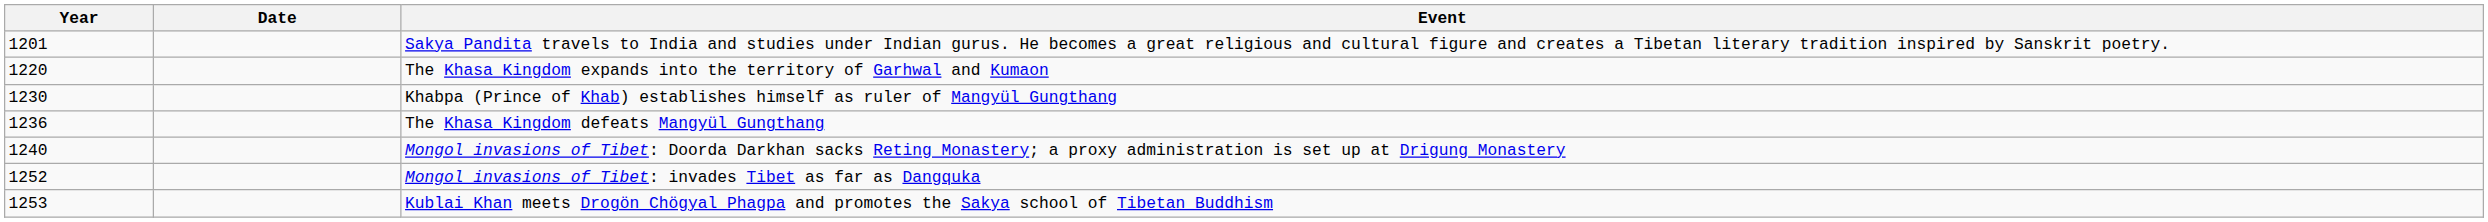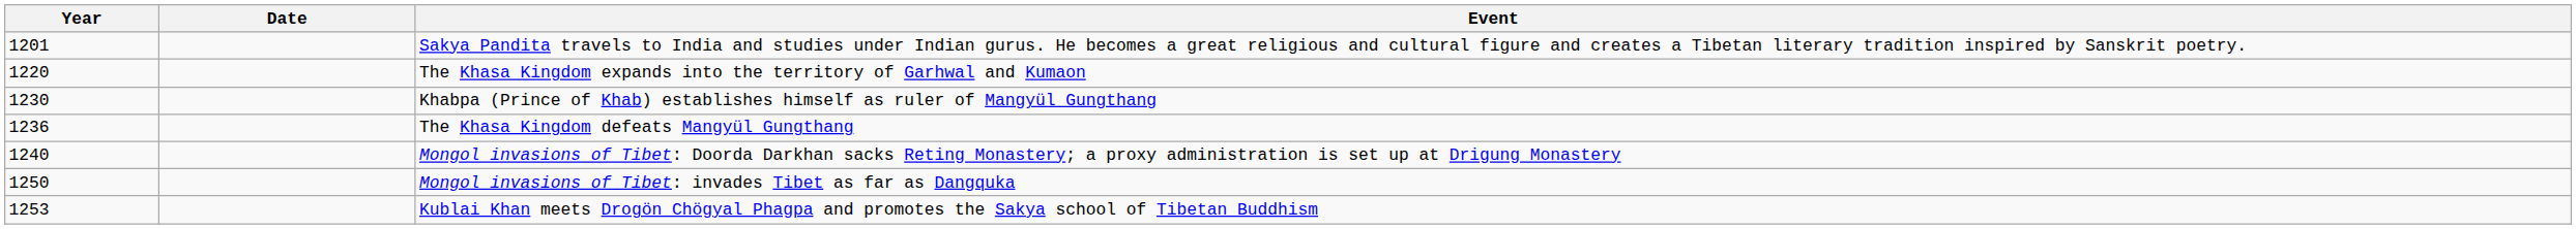 <table class="wikitable" width="100%">
 <tr>
 <th style="width:6%">Year</th>
 <th style="width:10%">Date</th>
 <th>Event</th>
 </tr>
 <tr>
 <td>1201</td>
 <td></td>
 <td><a href='#'>Sakya Pandita</a> travels to India and studies under Indian gurus. He becomes a great religious and cultural figure and creates a Tibetan literary tradition inspired by Sanskrit poetry.</td>
 </tr>
 <tr>
 <td>1220</td>
 <td></td>
 <td>The <a href='#'>Khasa Kingdom</a> expands into the territory of <a href='#'>Garhwal</a> and <a href='#'>Kumaon</a></td>
 </tr>
 <tr>
 <td>1230</td>
 <td></td>
 <td>Khabpa (Prince of <a href='#'>Khab</a>) establishes himself as ruler of <a href='#'>Mangyül Gungthang</a></td>
 </tr>
 <tr>
 <td>1236</td>
 <td></td>
 <td>The <a href='#'>Khasa Kingdom</a> defeats <a href='#'>Mangyül Gungthang</a></td>
 </tr>
 <tr>
 <td>1240</td>
 <td></td>
 <td><em><a href='#'>Mongol invasions of Tibet</a></em>: Doorda Darkhan sacks <a href='#'>Reting Monastery</a>; a proxy administration is set up at <a href='#'>Drigung Monastery</a></td>
 </tr>
 <tr>
-<td>1252</td>
+<td>1250</td>
 <td></td>
 <td><em><a href='#'>Mongol invasions of Tibet</a></em>:  invades <a href='#'>Tibet</a> as far as <a href='#'>Dangquka</a></td>
 </tr>
 <tr>
 <td>1253</td>
 <td></td>
 <td><a href='#'>Kublai Khan</a> meets <a href='#'>Drogön Chögyal Phagpa</a> and promotes the <a href='#'>Sakya</a> school of <a href='#'>Tibetan Buddhism</a></td>
 </tr>
 </table>
